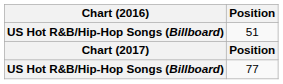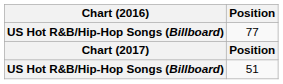 <table class="wikitable plainrowheaders" style="text-align:center">
 <tr>
 <th scope="col">Chart (2016)</th>
 <th scope="col">Position</th>
 </tr>
 <tr>
 <th scope="row">US Hot R&B/Hip-Hop Songs (<em>Billboard</em>)</th>
-<td>51</td>
+<td>77</td>
 </tr>
 <tr>
 <th scope="col">Chart (2017)</th>
 <th scope="col">Position</th>
 </tr>
 <tr>
 <th scope="row">US Hot R&B/Hip-Hop Songs (<em>Billboard</em>)</th>
-<td>77</td>
+<td>51</td>
 </tr>
 </table>
